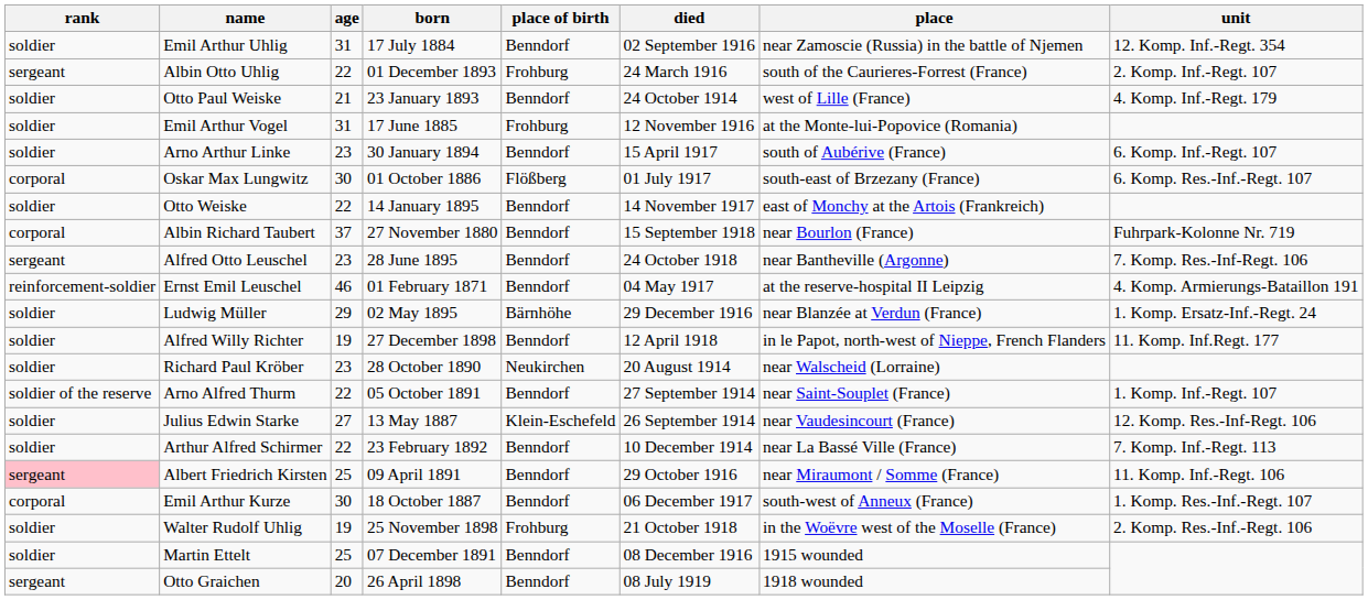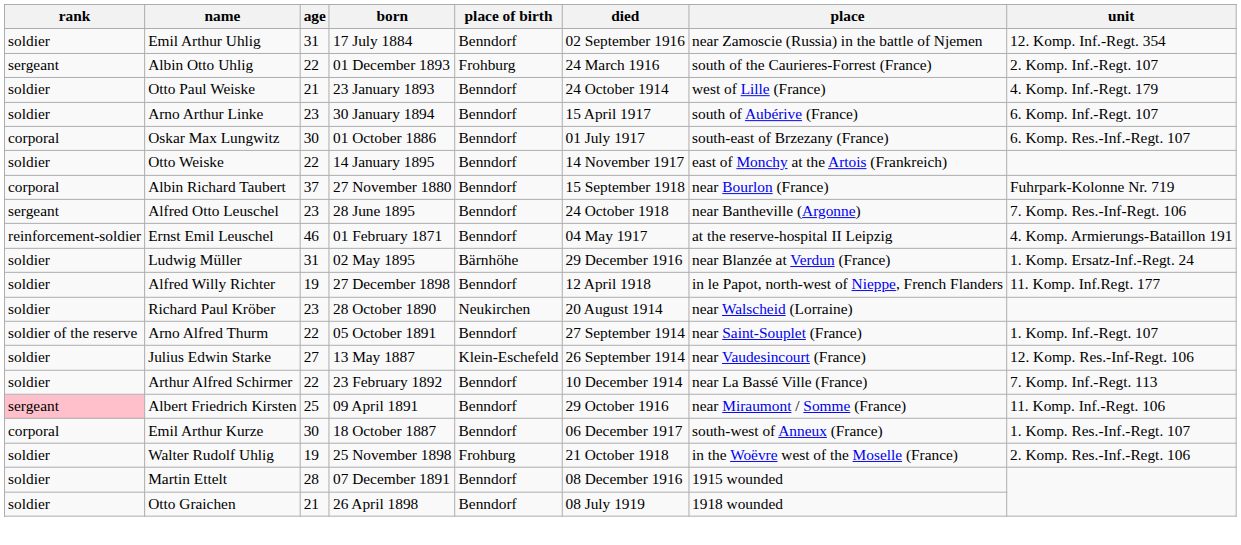 <table class="wikitable">
 <tr>
 <th>rank</th>
 <th>name</th>
 <th>age</th>
 <th>born</th>
 <th>place of birth</th>
 <th>died</th>
 <th>place</th>
 <th>unit</th>
 </tr>
 <tr>
 <td>soldier</td>
 <td>Emil Arthur Uhlig</td>
 <td>31</td>
 <td>17 July 1884</td>
 <td>Benndorf</td>
 <td>02 September 1916</td>
 <td>near Zamoscie (Russia) in the battle of Njemen</td>
 <td>12. Komp. Inf.-Regt. 354</td>
 </tr>
 <tr>
 <td>sergeant</td>
 <td>Albin Otto Uhlig</td>
 <td>22</td>
 <td>01 December 1893</td>
 <td>Frohburg</td>
 <td>24 March 1916</td>
 <td>south of the Caurieres-Forrest (France)</td>
 <td>2. Komp. Inf.-Regt. 107</td>
 </tr>
 <tr>
 <td>soldier</td>
 <td>Otto Paul Weiske</td>
 <td>21</td>
 <td>23 January 1893</td>
 <td>Benndorf</td>
 <td>24 October 1914</td>
 <td>west of <a href='#'>Lille</a> (France)</td>
 <td>4. Komp. Inf.-Regt. 179</td>
 </tr>
 <tr>
 <td>soldier</td>
-<td>Emil Arthur Vogel</td>
-<td>31</td>
-<td>17 June 1885</td>
-<td>Frohburg</td>
-<td>12 November 1916</td>
-<td>at the Monte-lui-Popovice (Romania)</td>
-<td></td>
-</tr>
-<tr>
-<td>soldier</td>
 <td>Arno Arthur Linke</td>
 <td>23</td>
 <td>30 January 1894</td>
 <td>Benndorf</td>
 <td>15 April 1917</td>
 <td>south of <a href='#'>Aubérive</a> (France)</td>
 <td>6. Komp. Inf.-Regt. 107</td>
 </tr>
 <tr>
 <td>corporal</td>
 <td>Oskar Max Lungwitz</td>
 <td>30</td>
 <td>01 October 1886</td>
-<td>Flößberg</td>
+<td>Benndorf</td>
 <td>01 July 1917</td>
 <td>south-east of Brzezany (France)</td>
 <td>6. Komp. Res.-Inf.-Regt. 107</td>
 </tr>
 <tr>
 <td>soldier</td>
 <td>Otto Weiske</td>
 <td>22</td>
 <td>14 January 1895</td>
 <td>Benndorf</td>
 <td>14 November 1917</td>
 <td>east of <a href='#'>Monchy</a> at the <a href='#'>Artois</a> (Frankreich)</td>
 <td></td>
 </tr>
 <tr>
 <td>corporal</td>
 <td>Albin Richard Taubert</td>
 <td>37</td>
 <td>27 November 1880</td>
 <td>Benndorf</td>
 <td>15 September 1918</td>
 <td>near <a href='#'>Bourlon</a> (France)</td>
 <td>Fuhrpark-Kolonne Nr. 719</td>
 </tr>
 <tr>
 <td>sergeant</td>
 <td>Alfred Otto Leuschel</td>
 <td>23</td>
 <td>28 June 1895</td>
 <td>Benndorf</td>
 <td>24 October 1918</td>
 <td>near Bantheville (<a href='#'>Argonne</a>)</td>
 <td>7. Komp. Res.-Inf-Regt. 106</td>
 </tr>
 <tr>
 <td>reinforcement-soldier</td>
 <td>Ernst Emil Leuschel</td>
 <td>46</td>
 <td>01 February 1871</td>
 <td>Benndorf</td>
 <td>04 May 1917</td>
 <td>at the reserve-hospital II Leipzig</td>
 <td>4. Komp. Armierungs-Bataillon 191</td>
 </tr>
 <tr>
 <td>soldier</td>
 <td>Ludwig Müller</td>
-<td>29</td>
+<td>31</td>
 <td>02 May 1895</td>
 <td>Bärnhöhe</td>
 <td>29 December 1916</td>
 <td>near Blanzée at <a href='#'>Verdun</a> (France)</td>
 <td>1. Komp. Ersatz-Inf.-Regt. 24</td>
 </tr>
 <tr>
 <td>soldier</td>
 <td>Alfred Willy Richter</td>
 <td>19</td>
 <td>27 December 1898</td>
 <td>Benndorf</td>
 <td>12 April 1918</td>
 <td>in le Papot, north-west of <a href='#'>Nieppe</a>, French Flanders</td>
 <td>11. Komp. Inf.Regt. 177</td>
 </tr>
 <tr>
 <td>soldier</td>
 <td>Richard Paul Kröber</td>
 <td>23</td>
 <td>28 October 1890</td>
 <td>Neukirchen</td>
 <td>20 August 1914</td>
 <td>near <a href='#'>Walscheid</a> (Lorraine)</td>
 </tr>
 <tr>
 <td>soldier of the reserve</td>
 <td>Arno Alfred Thurm</td>
 <td>22</td>
 <td>05 October 1891</td>
 <td>Benndorf</td>
 <td>27 September 1914</td>
 <td>near <a href='#'>Saint-Souplet</a> (France)</td>
 <td>1. Komp. Inf.-Regt. 107</td>
 </tr>
 <tr>
 <td>soldier</td>
 <td>Julius Edwin Starke</td>
 <td>27</td>
 <td>13 May 1887</td>
 <td>Klein-Eschefeld</td>
 <td>26 September 1914</td>
 <td>near <a href='#'>Vaudesincourt</a> (France)</td>
 <td>12. Komp. Res.-Inf-Regt. 106</td>
 </tr>
 <tr>
 <td>soldier</td>
 <td>Arthur Alfred Schirmer</td>
 <td>22</td>
 <td>23 February 1892</td>
 <td>Benndorf</td>
 <td>10 December 1914</td>
 <td>near La Bassé Ville (France)</td>
 <td>7. Komp. Inf.-Regt. 113</td>
 </tr>
 <tr>
 <td style="background: pink;">sergeant</td>
 <td>Albert Friedrich Kirsten</td>
 <td>25</td>
 <td>09 April 1891</td>
 <td>Benndorf</td>
 <td>29 October 1916</td>
 <td>near <a href='#'>Miraumont</a> / <a href='#'>Somme</a> (France)</td>
 <td>11. Komp. Inf.-Regt. 106</td>
 </tr>
 <tr>
 <td>corporal</td>
 <td>Emil Arthur Kurze</td>
 <td>30</td>
 <td>18 October 1887</td>
 <td>Benndorf</td>
 <td>06 December 1917</td>
 <td>south-west of <a href='#'>Anneux</a> (France)</td>
 <td>1. Komp. Res.-Inf.-Regt. 107</td>
 </tr>
 <tr>
 <td>soldier</td>
 <td>Walter Rudolf Uhlig</td>
 <td>19</td>
 <td>25 November 1898</td>
 <td>Frohburg</td>
 <td>21 October 1918</td>
 <td>in the <a href='#'>Woëvre</a> west of the <a href='#'>Moselle</a> (France)</td>
 <td>2. Komp. Res.-Inf.-Regt. 106</td>
 </tr>
 <tr>
 <td>soldier</td>
 <td>Martin Ettelt</td>
-<td>25</td>
+<td>28</td>
 <td>07 December 1891</td>
 <td>Benndorf</td>
 <td>08 December 1916</td>
 <td>1915 wounded</td>
 </tr>
 <tr>
-<td>sergeant</td>
+<td>soldier</td>
 <td>Otto Graichen</td>
-<td>20</td>
+<td>21</td>
 <td>26 April 1898</td>
 <td>Benndorf</td>
 <td>08 July 1919</td>
 <td>1918 wounded</td>
 </tr>
 </table>
